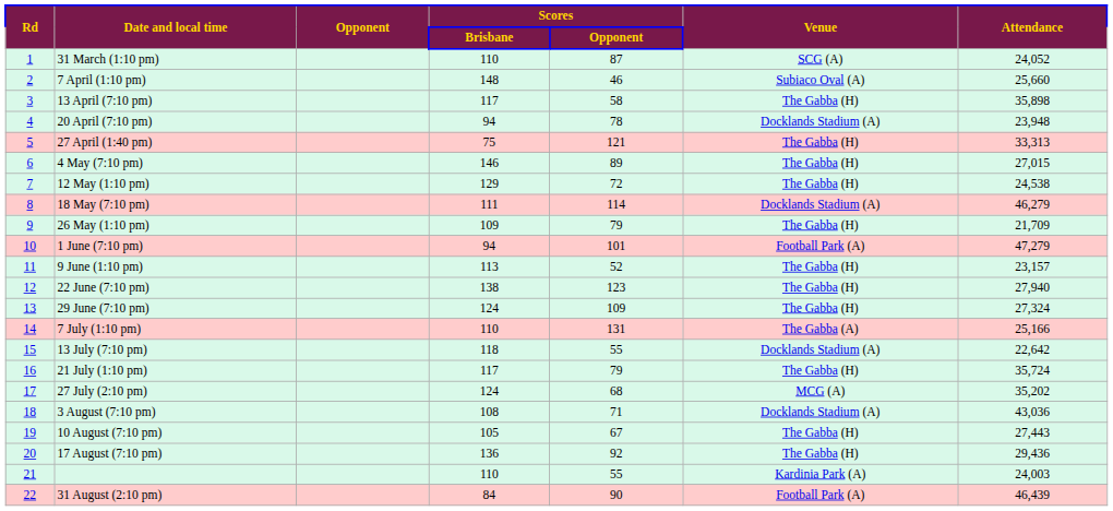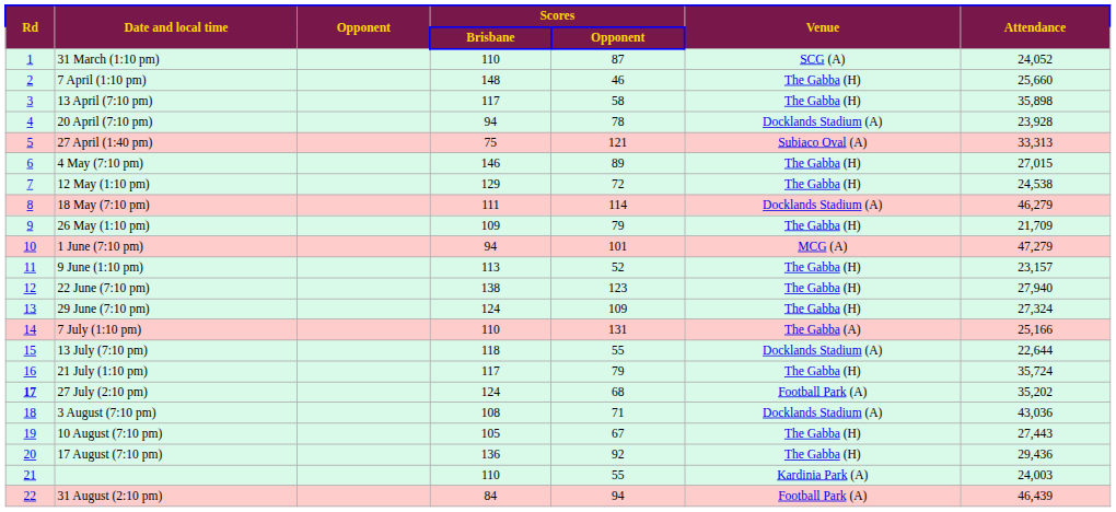 <table class="wikitable" style="font-size:90%; text-align:center; width: 100%; margin-left: auto; margin-right: auto;">
 <tr style="text-align:center; background:#78184A; color:gold; border: solid blue 2px; font-weight:bold">
 <td rowspan=2><strong>Rd</strong></td>
 <td rowspan=2><strong>Date and local time</strong></td>
 <td rowspan=2><strong>Opponent</strong></td>
 <td colspan=2><strong>Scores</strong></td>
 <td rowspan=2><strong>Venue</strong></td>
 <td rowspan=2><strong>Attendance</strong></td>
 </tr>
 <tr>
 <th style="background:#78184A; color:gold; border: solid blue 2px">Brisbane</th>
 <th style="background:#78184A; color:gold; border: solid blue 2px">Opponent</th>
 </tr>
 <tr style="background:#d9f9e9;">
 <td><a href='#'>1</a></td>
 <td align=left>31 March (1:10 pm)</td>
 <td align=left></td>
 <td>110</td>
 <td>87</td>
 <td><a href='#'>SCG</a> (A)</td>
 <td>24,052</td>
 </tr>
 <tr style="background:#d9f9e9;">
 <td><a href='#'>2</a></td>
 <td align=left>7 April (1:10 pm)</td>
 <td align=left></td>
 <td>148</td>
 <td>46</td>
-<td><a href='#'>Subiaco Oval</a> (A)</td>
+<td><a href='#'>The Gabba</a> (H)</td>
 <td>25,660</td>
 </tr>
 <tr style="background:#d9f9e9;">
 <td><a href='#'>3</a></td>
 <td align=left>13 April (7:10 pm)</td>
 <td align=left></td>
 <td>117</td>
 <td>58</td>
 <td><a href='#'>The Gabba</a> (H)</td>
 <td>35,898</td>
 </tr>
 <tr style="background:#d9f9e9;">
 <td><a href='#'>4</a></td>
 <td align=left>20 April (7:10 pm)</td>
 <td align=left></td>
 <td>94</td>
 <td>78</td>
 <td><a href='#'>Docklands Stadium</a> (A)</td>
-<td>23,948</td>
+<td>23,928</td>
 </tr>
 <tr style="background:#fcc;">
 <td><a href='#'>5</a></td>
 <td align=left>27 April (1:40 pm)</td>
 <td align=left></td>
 <td>75</td>
 <td>121</td>
-<td><a href='#'>The Gabba</a> (H)</td>
+<td><a href='#'>Subiaco Oval</a> (A)</td>
 <td>33,313</td>
 </tr>
 <tr style="background:#d9f9e9;">
 <td><a href='#'>6</a></td>
 <td align=left>4 May (7:10 pm)</td>
 <td align=left></td>
 <td>146</td>
 <td>89</td>
 <td><a href='#'>The Gabba</a> (H)</td>
 <td>27,015</td>
 </tr>
 <tr style="background:#d9f9e9;">
 <td><a href='#'>7</a></td>
 <td align=left>12 May (1:10 pm)</td>
 <td align=left></td>
 <td>129</td>
 <td>72</td>
 <td><a href='#'>The Gabba</a> (H)</td>
 <td>24,538</td>
 </tr>
 <tr style="background:#fcc;">
 <td><a href='#'>8</a></td>
 <td align=left>18 May (7:10 pm)</td>
 <td align=left></td>
 <td>111</td>
 <td>114</td>
 <td><a href='#'>Docklands Stadium</a> (A)</td>
 <td>46,279</td>
 </tr>
 <tr style="background:#d9f9e9;">
 <td><a href='#'>9</a></td>
 <td align=left>26 May (1:10 pm)</td>
 <td align=left></td>
 <td>109</td>
 <td>79</td>
 <td><a href='#'>The Gabba</a> (H)</td>
 <td>21,709</td>
 </tr>
 <tr style="background:#fcc;">
 <td><a href='#'>10</a></td>
 <td align=left>1 June (7:10 pm)</td>
 <td align=left></td>
 <td>94</td>
 <td>101</td>
-<td><a href='#'>Football Park</a> (A)</td>
+<td><a href='#'>MCG</a> (A)</td>
 <td>47,279</td>
 </tr>
 <tr style="background:#d9f9e9;">
 <td><a href='#'>11</a></td>
 <td align=left>9 June (1:10 pm)</td>
 <td align=left></td>
 <td>113</td>
 <td>52</td>
 <td><a href='#'>The Gabba</a> (H)</td>
 <td>23,157</td>
 </tr>
 <tr style="background:#d9f9e9;">
 <td><a href='#'>12</a></td>
 <td align=left>22 June (7:10 pm)</td>
 <td align=left></td>
 <td>138</td>
 <td>123</td>
 <td><a href='#'>The Gabba</a> (H)</td>
 <td>27,940</td>
 </tr>
 <tr style="background:#d9f9e9;">
 <td><a href='#'>13</a></td>
 <td align=left>29 June (7:10 pm)</td>
 <td align=left></td>
 <td>124</td>
 <td>109</td>
 <td><a href='#'>The Gabba</a> (H)</td>
 <td>27,324</td>
 </tr>
 <tr style="background:#fcc;">
 <td><a href='#'>14</a></td>
 <td align=left>7 July (1:10 pm)</td>
 <td align=left></td>
 <td>110</td>
 <td>131</td>
 <td><a href='#'>The Gabba</a> (A)</td>
 <td>25,166</td>
 </tr>
 <tr style="background:#d9f9e9;">
 <td><a href='#'>15</a></td>
 <td align=left>13 July (7:10 pm)</td>
 <td align=left></td>
 <td>118</td>
 <td>55</td>
 <td><a href='#'>Docklands Stadium</a> (A)</td>
-<td>22,642</td>
+<td>22,644</td>
 </tr>
 <tr style="background:#d9f9e9;">
 <td><a href='#'>16</a></td>
 <td align=left>21 July (1:10 pm)</td>
 <td align=left></td>
 <td>117</td>
 <td>79</td>
 <td><a href='#'>The Gabba</a> (H)</td>
 <td>35,724</td>
 </tr>
 <tr style="background:#d9f9e9;">
-<td><a href='#'>17</a></td>
+<td><strong><a href='#'>17</a></strong></td>
 <td align=left>27 July (2:10 pm)</td>
 <td align=left></td>
 <td>124</td>
 <td>68</td>
-<td><a href='#'>MCG</a> (A)</td>
+<td><a href='#'>Football Park</a> (A)</td>
 <td>35,202</td>
 </tr>
 <tr style="background:#d9f9e9;">
 <td><a href='#'>18</a></td>
 <td align=left>3 August (7:10 pm)</td>
 <td align=left></td>
 <td>108</td>
 <td>71</td>
 <td><a href='#'>Docklands Stadium</a> (A)</td>
 <td>43,036</td>
 </tr>
 <tr style="background:#d9f9e9;">
 <td><a href='#'>19</a></td>
 <td align=left>10 August (7:10 pm)</td>
 <td align=left></td>
 <td>105</td>
 <td>67</td>
 <td><a href='#'>The Gabba</a> (H)</td>
 <td>27,443</td>
 </tr>
 <tr style="background:#d9f9e9;">
 <td><a href='#'>20</a></td>
 <td align=left>17 August (7:10 pm)</td>
 <td align=left></td>
 <td>136</td>
 <td>92</td>
 <td><a href='#'>The Gabba</a> (H)</td>
 <td>29,436</td>
 </tr>
 <tr style="background:#d9f9e9;">
 <td><a href='#'>21</a></td>
 <td align=left></td>
 <td align=left></td>
 <td>110</td>
 <td>55</td>
 <td><a href='#'>Kardinia Park</a> (A)</td>
 <td>24,003</td>
 </tr>
 <tr style="background:#fcc;">
 <td><a href='#'>22</a></td>
 <td align=left>31 August (2:10 pm)</td>
 <td align=left></td>
 <td>84</td>
-<td>90</td>
+<td>94</td>
 <td><a href='#'>Football Park</a> (A)</td>
 <td>46,439</td>
 </tr>
 </table>
